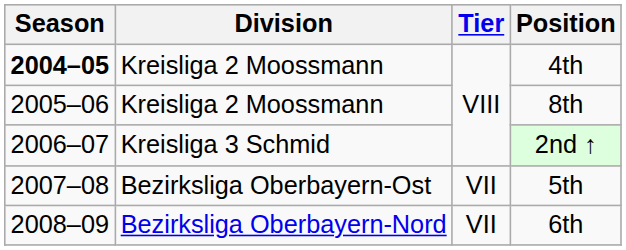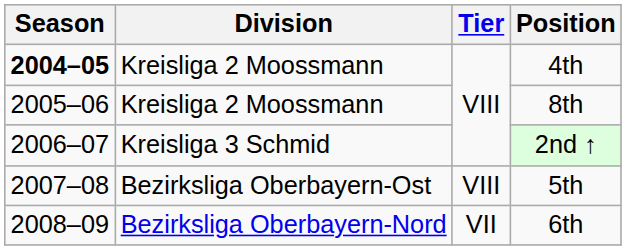 <table class="wikitable">
 <tr>
 <th>Season</th>
 <th>Division</th>
 <th><a href='#'>Tier</a></th>
 <th>Position</th>
 </tr>
 <tr align="center">
 <td><strong>2004–05</strong></td>
 <td align="left">Kreisliga 2 Moossmann</td>
 <td rowspan=3>VIII</td>
 <td>4th</td>
 </tr>
 <tr align="center">
 <td>2005–06</td>
 <td align="left">Kreisliga 2 Moossmann</td>
 <td>8th</td>
 </tr>
 <tr align="center">
 <td>2006–07</td>
 <td align="left">Kreisliga 3 Schmid</td>
 <td style="background:#ddffdd">2nd ↑</td>
 </tr>
 <tr align="center">
 <td>2007–08</td>
 <td align="left">Bezirksliga Oberbayern-Ost</td>
-<td>VII</td>
+<td>VIII</td>
 <td>5th</td>
 </tr>
 <tr align="center">
 <td>2008–09</td>
 <td align="left"><a href='#'>Bezirksliga Oberbayern-Nord</a></td>
 <td>VII</td>
 <td>6th</td>
 </tr>
 </table>
